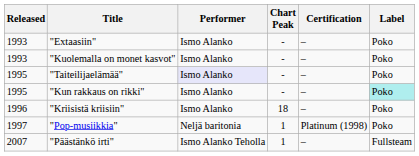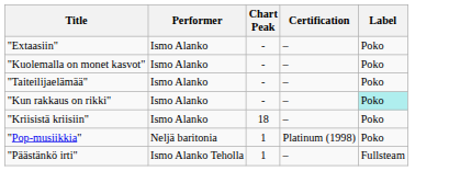 <table class="wikitable" style="font-size: 95%;">
 <tr>
-<th>Released</th>
 <th>Title</th>
 <th>Performer</th>
 <th>Chart <br>Peak</th>
 <th>Certification</th>
 <th>Label</th>
 </tr>
 <tr>
-<td>1993</td>
 <td>"Extaasiin"</td>
 <td>Ismo Alanko</td>
 <td align="center">-</td>
 <td>–</td>
 <td>Poko</td>
 </tr>
 <tr>
-<td>1993</td>
 <td>"Kuolemalla on monet kasvot"</td>
 <td>Ismo Alanko</td>
 <td align="center">-</td>
 <td>–</td>
 <td>Poko</td>
 </tr>
 <tr>
-<td>1995</td>
 <td>"Taiteilijaelämää"</td>
-<td style="background: lavender;">Ismo Alanko</td>
+<td>Ismo Alanko</td>
 <td align="center">-</td>
 <td>–</td>
 <td>Poko</td>
 </tr>
 <tr>
-<td>1995</td>
 <td>"Kun rakkaus on rikki"</td>
 <td>Ismo Alanko</td>
 <td align="center">-</td>
 <td>–</td>
 <td style="background: paleturquoise;">Poko</td>
 </tr>
 <tr>
-<td>1996</td>
 <td>"Kriisistä kriisiin"</td>
 <td>Ismo Alanko</td>
 <td align="center">18</td>
 <td>–</td>
 <td>Poko</td>
 </tr>
 <tr>
-<td>1997</td>
 <td>"<a href='#'>Pop-musiikkia</a>"</td>
 <td>Neljä baritonia</td>
 <td align="center">1</td>
 <td>Platinum (1998)</td>
 <td>Poko</td>
 </tr>
 <tr>
-<td>2007</td>
 <td>"Päästänkö irti"</td>
 <td>Ismo Alanko Teholla</td>
 <td align="center">1</td>
 <td>–</td>
 <td>Fullsteam</td>
 </tr>
 </table>
